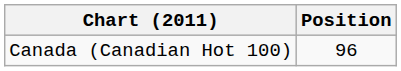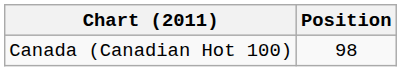 <table class="wikitable">
 <tr>
 <th>Chart (2011)</th>
 <th>Position</th>
 </tr>
 <tr>
 <td>Canada (Canadian Hot 100)</td>
-<td style="text-align:center;">96</td>
+<td style="text-align:center;">98</td>
 </tr>
 </table>
